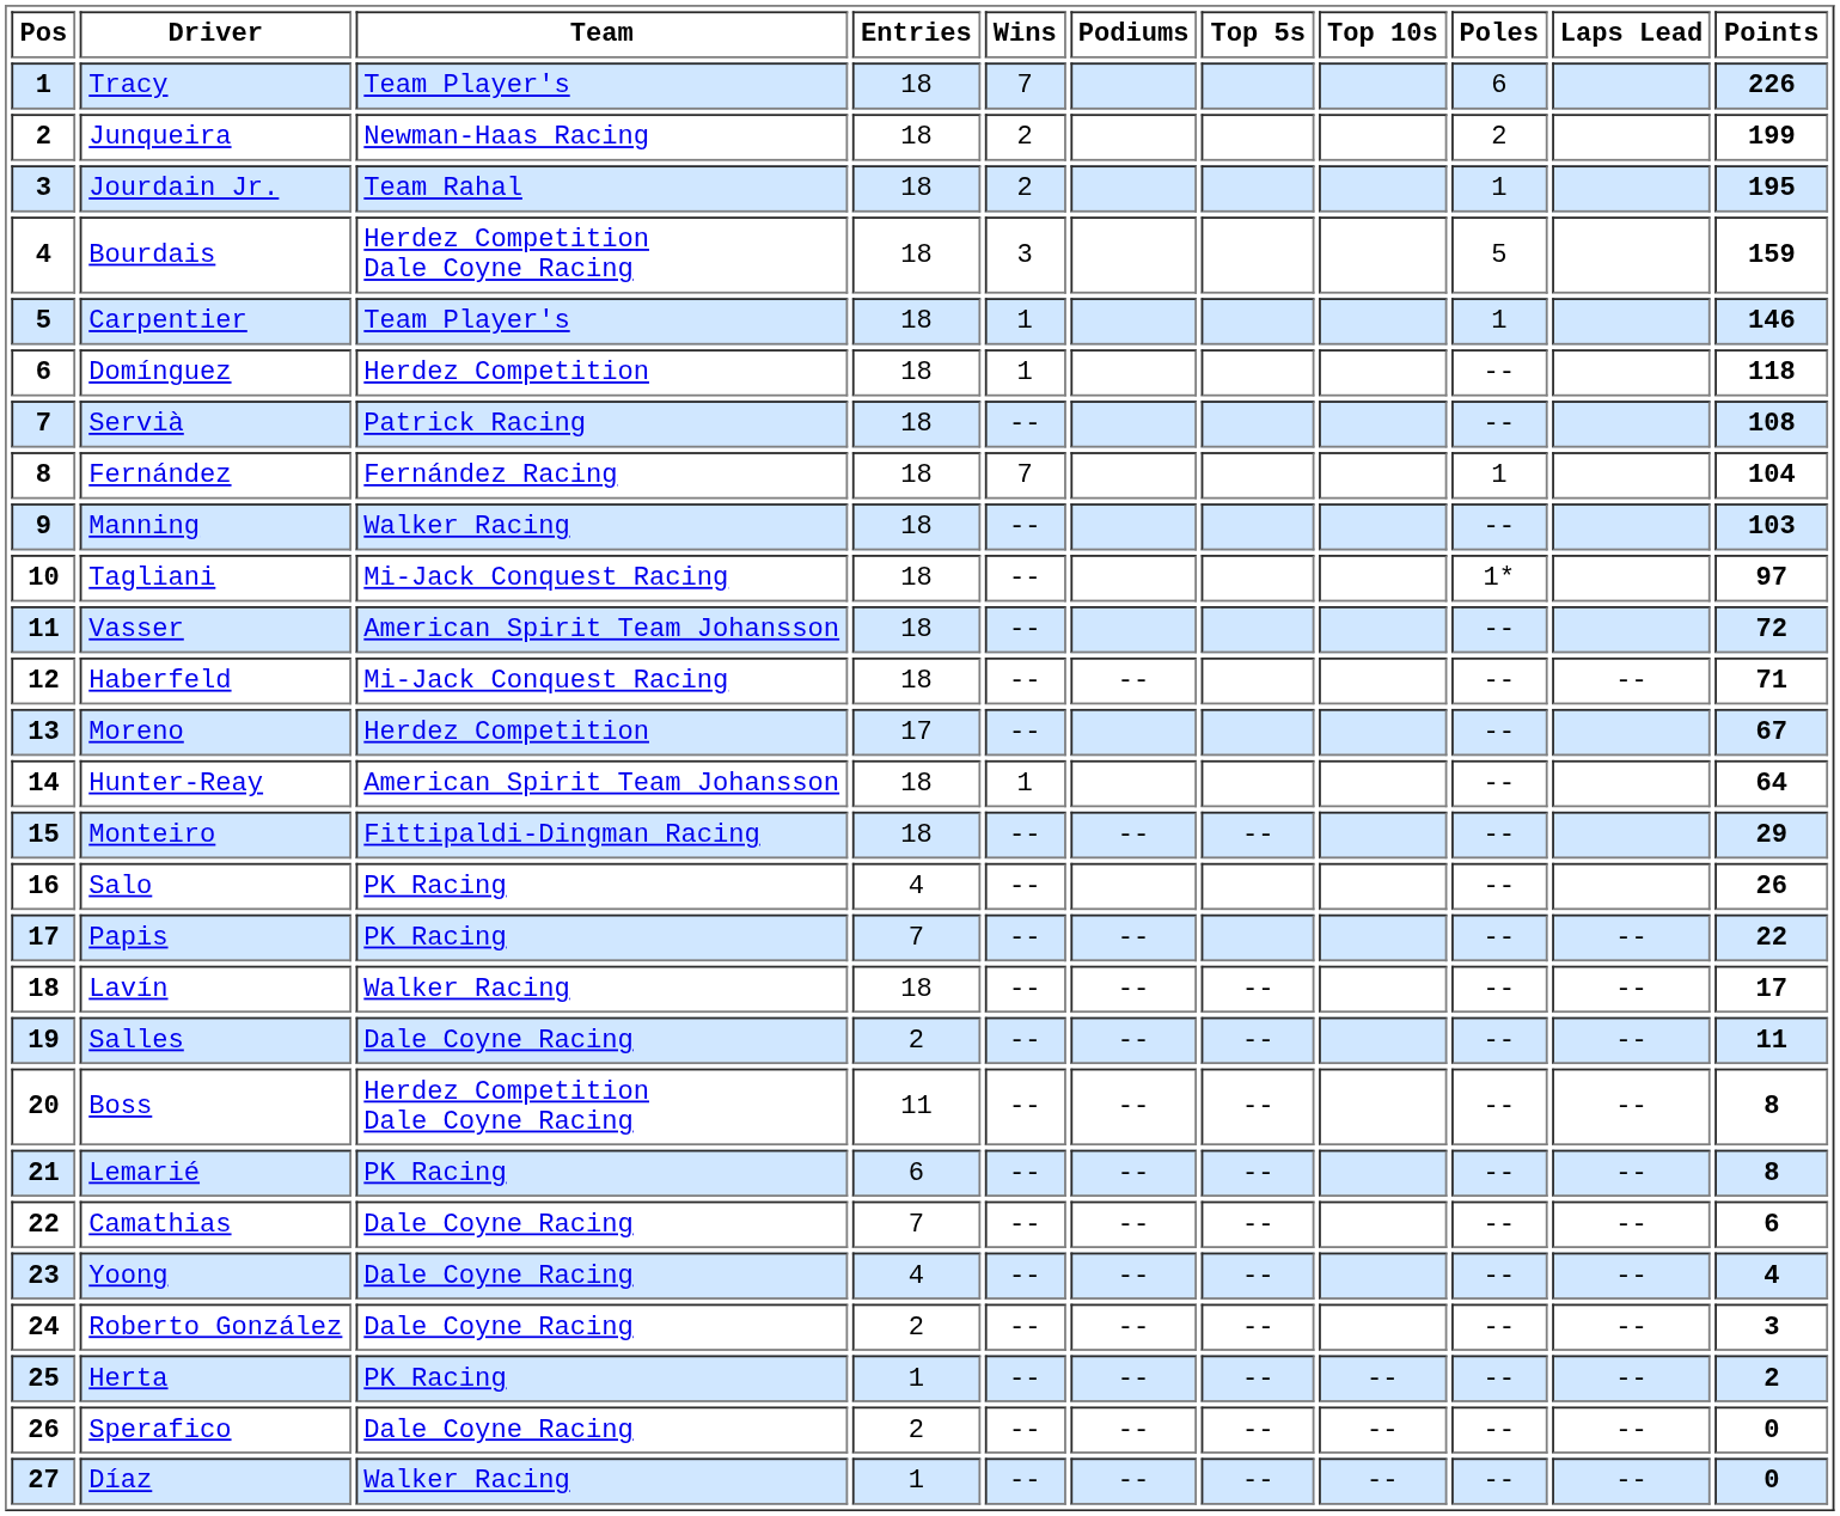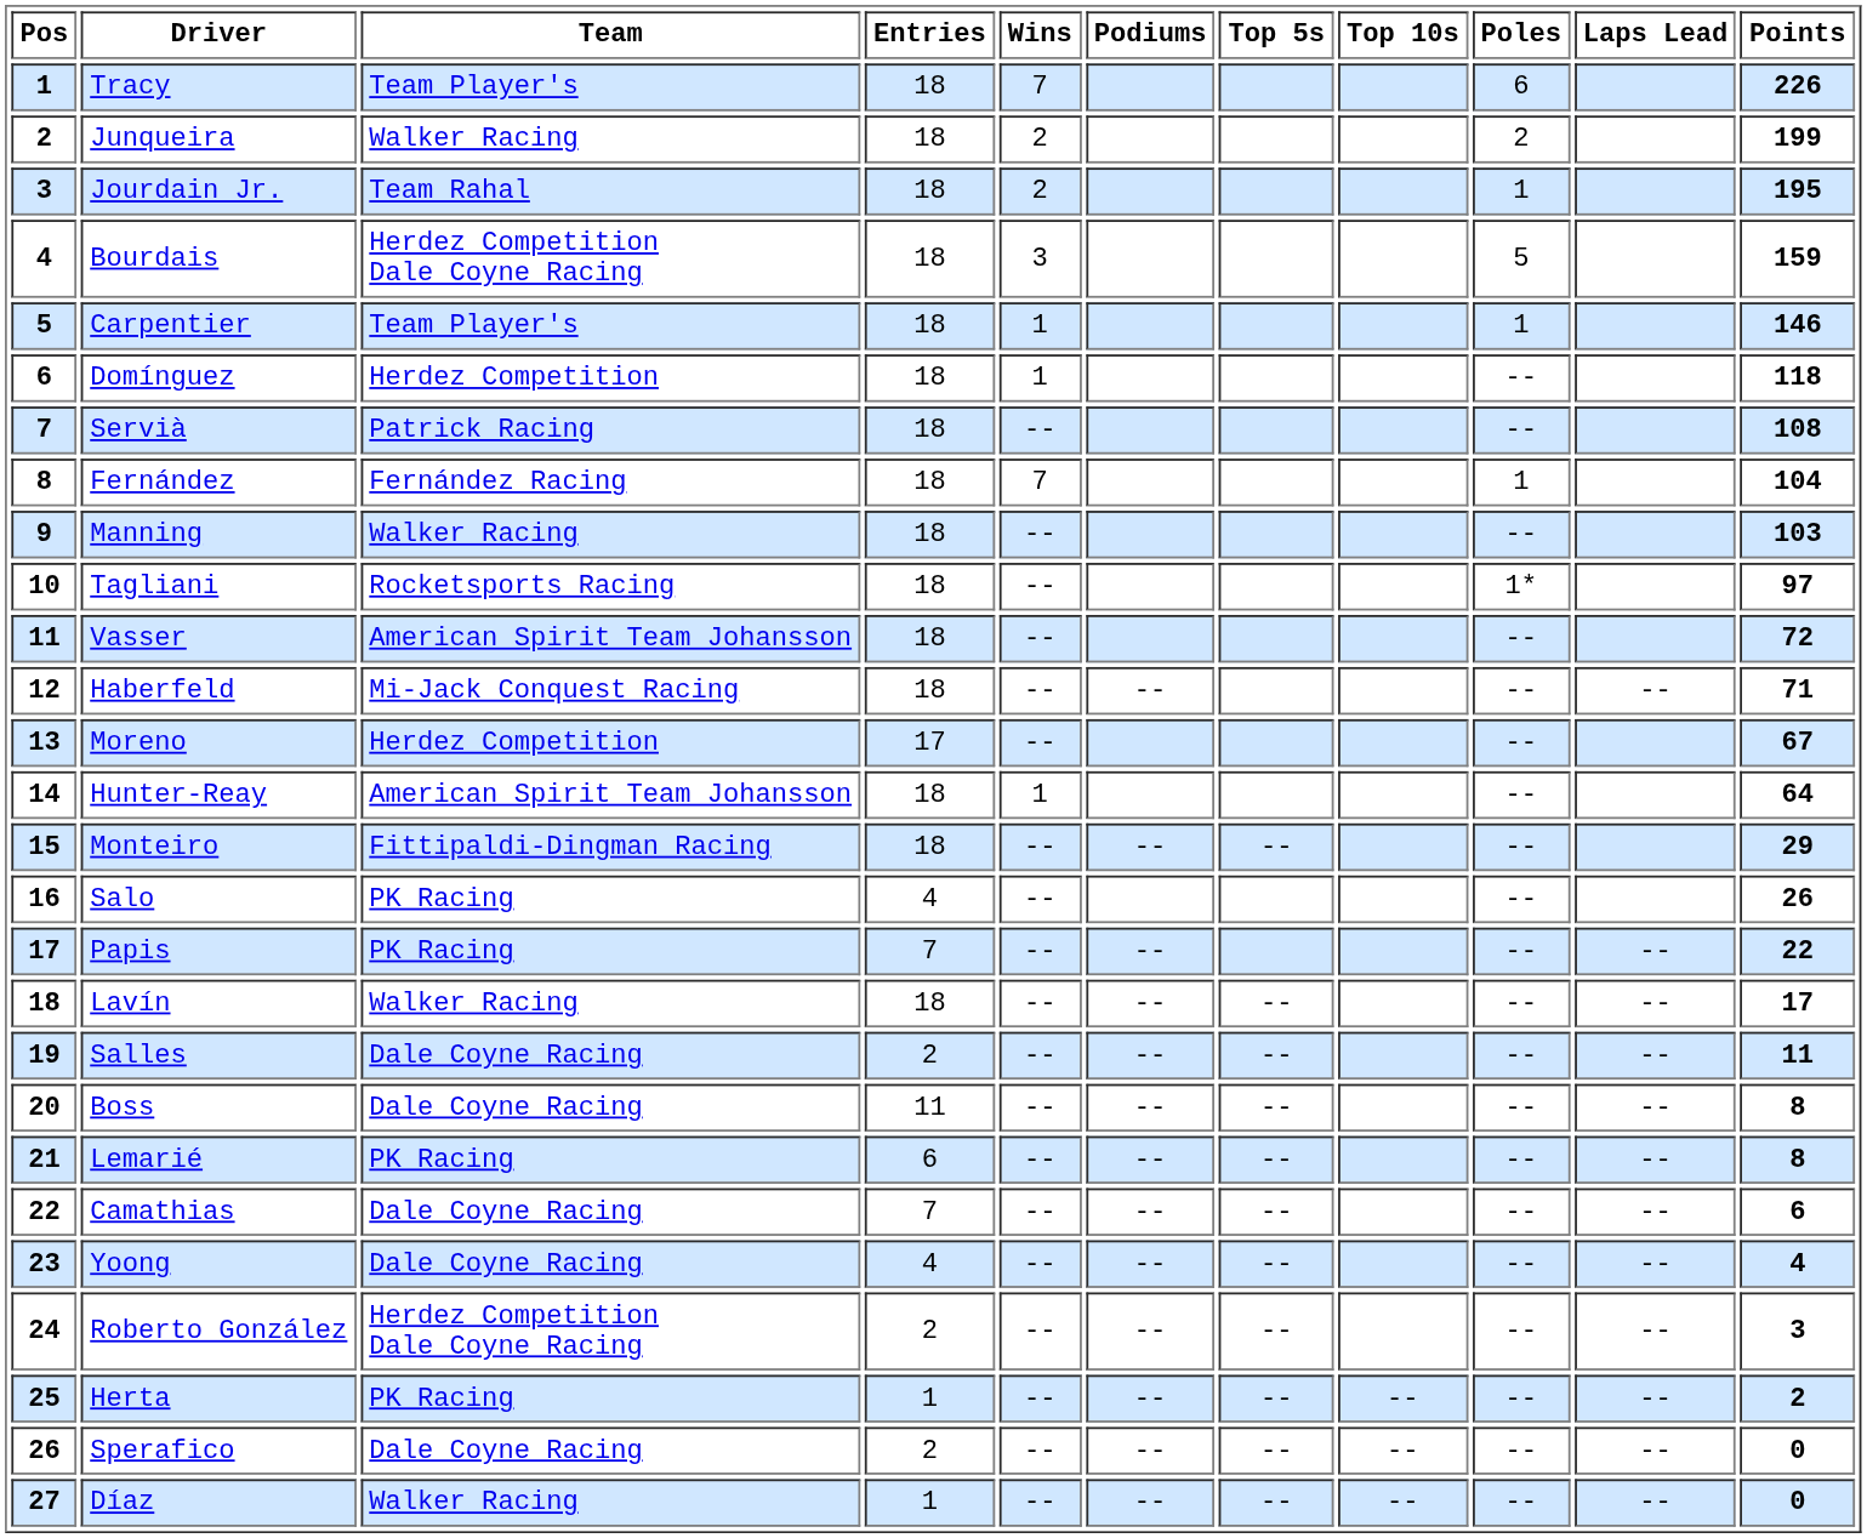 <table class="toccolours sortable" style="font-size: 95%" border="1" cellpadding="3" style="border-collapse:collapse">
 <tr>
 <th>Pos</th>
 <th>Driver</th>
 <th>Team</th>
 <th>Entries</th>
 <th>Wins</th>
 <th>Podiums</th>
 <th>Top 5s</th>
 <th>Top 10s</th>
 <th>Poles</th>
 <th>Laps Lead</th>
 <th>Points</th>
 </tr>
 <tr style="background:#D0E7FF;">
 <th>1</th>
 <td> <a href='#'>Tracy</a></td>
 <td> <a href='#'>Team Player's</a></td>
 <td align="center">18</td>
 <td align="center">7</td>
 <td align="center"></td>
 <td align="center"></td>
 <td align="center"></td>
 <td align="center">6</td>
 <td align="center"></td>
 <td align="center"><strong>226</strong></td>
 </tr>
 <tr>
 <th>2</th>
 <td> <a href='#'>Junqueira</a></td>
-<td> <a href='#'>Newman-Haas Racing</a></td>
+<td> <a href='#'>Walker Racing</a></td>
 <td align="center">18</td>
 <td align="center">2</td>
 <td align="center"></td>
 <td align="center"></td>
 <td align="center"></td>
 <td align="center">2</td>
 <td align="center"></td>
 <td align="center"><strong>199</strong></td>
 </tr>
 <tr style="background:#D0E7FF;">
 <th>3</th>
 <td> <a href='#'>Jourdain Jr.</a></td>
 <td> <a href='#'>Team Rahal</a></td>
 <td align="center">18</td>
 <td align="center">2</td>
 <td align="center"></td>
 <td align="center"></td>
 <td align="center"></td>
 <td align="center">1</td>
 <td align="center"></td>
 <td align="center"><strong>195</strong></td>
 </tr>
 <tr>
 <th>4</th>
 <td> <a href='#'>Bourdais</a> </td>
 <td> <a href='#'>Herdez Competition</a><br> <a href='#'>Dale Coyne Racing</a></td>
 <td align="center">18</td>
 <td align="center">3</td>
 <td align="center"></td>
 <td align="center"></td>
 <td align="center"></td>
 <td align="center">5</td>
 <td align="center"></td>
 <td align="center"><strong>159</strong></td>
 </tr>
 <tr style="background:#D0E7FF;">
 <th>5</th>
 <td> <a href='#'>Carpentier</a></td>
 <td> <a href='#'>Team Player's</a></td>
 <td align="center">18</td>
 <td align="center">1</td>
 <td align="center"></td>
 <td align="center"></td>
 <td align="center"></td>
 <td align="center">1</td>
 <td align="center"></td>
 <td align="center"><strong>146</strong></td>
 </tr>
 <tr>
 <th>6</th>
 <td> <a href='#'>Domínguez</a></td>
 <td> <a href='#'>Herdez Competition</a></td>
 <td align="center">18</td>
 <td align="center">1</td>
 <td align="center"></td>
 <td align="center"></td>
 <td align="center"></td>
 <td align="center">--</td>
 <td align="center"></td>
 <td align="center"><strong>118</strong></td>
 </tr>
 <tr style="background:#D0E7FF;">
 <th>7</th>
 <td> <a href='#'>Servià</a></td>
 <td> <a href='#'>Patrick Racing</a></td>
 <td align="center">18</td>
 <td align="center">--</td>
 <td align="center"></td>
 <td align="center"></td>
 <td align="center"></td>
 <td align="center">--</td>
 <td align="center"></td>
 <td align="center"><strong>108</strong></td>
 </tr>
 <tr>
 <th>8</th>
 <td> <a href='#'>Fernández</a></td>
 <td> <a href='#'>Fernández Racing</a></td>
 <td align="center">18</td>
 <td align="center">7</td>
 <td align="center"></td>
 <td align="center"></td>
 <td align="center"></td>
 <td align="center">1</td>
 <td align="center"></td>
 <td align="center"><strong>104</strong></td>
 </tr>
 <tr style="background:#D0E7FF;">
 <th>9</th>
 <td> <a href='#'>Manning</a> </td>
 <td> <a href='#'>Walker Racing</a></td>
 <td align="center">18</td>
 <td align="center">--</td>
 <td align="center"></td>
 <td align="center"></td>
 <td align="center"></td>
 <td align="center">--</td>
 <td align="center"></td>
 <td align="center"><strong>103</strong></td>
 </tr>
 <tr>
 <th>10</th>
 <td> <a href='#'>Tagliani</a></td>
-<td> <a href='#'>Mi-Jack Conquest Racing</a></td>
+<td> <a href='#'>Rocketsports Racing</a></td>
 <td align="center">18</td>
 <td align="center">--</td>
 <td align="center"></td>
 <td align="center"></td>
 <td align="center"></td>
 <td align="center">1*</td>
 <td align="center"></td>
 <td align="center"><strong>97</strong></td>
 </tr>
 <tr style="background:#D0E7FF;">
 <th>11</th>
 <td> <a href='#'>Vasser</a></td>
 <td> <a href='#'>American Spirit Team Johansson</a></td>
 <td align="center">18</td>
 <td align="center">--</td>
 <td align="center"></td>
 <td align="center"></td>
 <td align="center"></td>
 <td align="center">--</td>
 <td align="center"></td>
 <td align="center"><strong>72</strong></td>
 </tr>
 <tr>
 <th>12</th>
 <td> <a href='#'>Haberfeld</a> </td>
 <td> <a href='#'>Mi-Jack Conquest Racing</a></td>
 <td align="center">18</td>
 <td align="center">--</td>
 <td align="center">--</td>
 <td align="center"></td>
 <td align="center"></td>
 <td align="center">--</td>
 <td align="center">--</td>
 <td align="center"><strong>71</strong></td>
 </tr>
 <tr style="background:#D0E7FF;">
 <th>13</th>
 <td> <a href='#'>Moreno</a></td>
 <td> <a href='#'>Herdez Competition</a></td>
 <td align="center">17</td>
 <td align="center">--</td>
 <td align="center"></td>
 <td align="center"></td>
 <td align="center"></td>
 <td align="center">--</td>
 <td align="center"></td>
 <td align="center"><strong>67</strong></td>
 </tr>
 <tr>
 <th>14</th>
 <td> <a href='#'>Hunter-Reay</a> </td>
 <td> <a href='#'>American Spirit Team Johansson</a></td>
 <td align="center">18</td>
 <td align="center">1</td>
 <td align="center"></td>
 <td align="center"></td>
 <td align="center"></td>
 <td align="center">--</td>
 <td align="center"></td>
 <td align="center"><strong>64</strong></td>
 </tr>
 <tr style="background:#D0E7FF;">
 <th>15</th>
 <td> <a href='#'>Monteiro</a> </td>
 <td> <a href='#'>Fittipaldi-Dingman Racing</a></td>
 <td align="center">18</td>
 <td align="center">--</td>
 <td align="center">--</td>
 <td align="center">--</td>
 <td align="center"></td>
 <td align="center">--</td>
 <td align="center"></td>
 <td align="center"><strong>29</strong></td>
 </tr>
 <tr>
 <th>16</th>
 <td> <a href='#'>Salo</a> </td>
 <td> <a href='#'>PK Racing</a></td>
 <td align="center">4</td>
 <td align="center">--</td>
 <td align="center"></td>
 <td align="center"></td>
 <td align="center"></td>
 <td align="center">--</td>
 <td align="center"></td>
 <td align="center"><strong>26</strong></td>
 </tr>
 <tr style="background:#D0E7FF;">
 <th>17</th>
 <td> <a href='#'>Papis</a></td>
 <td> <a href='#'>PK Racing</a></td>
 <td align="center">7</td>
 <td align="center">--</td>
 <td align="center">--</td>
 <td align="center"></td>
 <td align="center"></td>
 <td align="center">--</td>
 <td align="center">--</td>
 <td align="center"><strong>22</strong></td>
 </tr>
 <tr>
 <th>18</th>
 <td> <a href='#'>Lavín</a> </td>
 <td> <a href='#'>Walker Racing</a></td>
 <td align="center">18</td>
 <td align="center">--</td>
 <td align="center">--</td>
 <td align="center">--</td>
 <td align="center"></td>
 <td align="center">--</td>
 <td align="center">--</td>
 <td align="center"><strong>17</strong></td>
 </tr>
 <tr style="background:#D0E7FF;">
 <th>19</th>
 <td> <a href='#'>Salles</a></td>
 <td> <a href='#'>Dale Coyne Racing</a></td>
 <td align="center">2</td>
 <td align="center">--</td>
 <td align="center">--</td>
 <td align="center">--</td>
 <td align="center"></td>
 <td align="center">--</td>
 <td align="center">--</td>
 <td align="center"><strong>11</strong></td>
 </tr>
 <tr>
 <th>20</th>
 <td> <a href='#'>Boss</a> </td>
-<td> <a href='#'>Herdez Competition</a><br> <a href='#'>Dale Coyne Racing</a></td>
+<td> <a href='#'>Dale Coyne Racing</a></td>
 <td align="center">11</td>
 <td align="center">--</td>
 <td align="center">--</td>
 <td align="center">--</td>
 <td align="center"></td>
 <td align="center">--</td>
 <td align="center">--</td>
 <td align="center"><strong>8</strong></td>
 </tr>
 <tr style="background:#D0E7FF;">
 <th>21</th>
 <td> <a href='#'>Lemarié</a> </td>
 <td> <a href='#'>PK Racing</a></td>
 <td align="center">6</td>
 <td align="center">--</td>
 <td align="center">--</td>
 <td align="center">--</td>
 <td align="center"></td>
 <td align="center">--</td>
 <td align="center">--</td>
 <td align="center"><strong>8</strong></td>
 </tr>
 <tr>
 <th>22</th>
 <td> <a href='#'>Camathias</a> </td>
 <td> <a href='#'>Dale Coyne Racing</a></td>
 <td align="center">7</td>
 <td align="center">--</td>
 <td align="center">--</td>
 <td align="center">--</td>
 <td align="center"></td>
 <td align="center">--</td>
 <td align="center">--</td>
 <td align="center"><strong>6</strong></td>
 </tr>
 <tr style="background:#D0E7FF;">
 <th>23</th>
 <td> <a href='#'>Yoong</a> </td>
 <td> <a href='#'>Dale Coyne Racing</a></td>
 <td align="center">4</td>
 <td align="center">--</td>
 <td align="center">--</td>
 <td align="center">--</td>
 <td align="center"></td>
 <td align="center">--</td>
 <td align="center">--</td>
 <td align="center"><strong>4</strong></td>
 </tr>
 <tr>
 <th>24</th>
 <td> <a href='#'>Roberto González</a> </td>
-<td> <a href='#'>Dale Coyne Racing</a></td>
+<td> <a href='#'>Herdez Competition</a><br> <a href='#'>Dale Coyne Racing</a></td>
 <td align="center">2</td>
 <td align="center">--</td>
 <td align="center">--</td>
 <td align="center">--</td>
 <td align="center"></td>
 <td align="center">--</td>
 <td align="center">--</td>
 <td align="center"><strong>3</strong></td>
 </tr>
 <tr style="background:#D0E7FF;">
 <th>25</th>
 <td> <a href='#'>Herta</a></td>
 <td> <a href='#'>PK Racing</a></td>
 <td align="center">1</td>
 <td align="center">--</td>
 <td align="center">--</td>
 <td align="center">--</td>
 <td align="center">--</td>
 <td align="center">--</td>
 <td align="center">--</td>
 <td align="center"><strong>2</strong></td>
 </tr>
 <tr>
 <th>26</th>
 <td> <a href='#'>Sperafico</a> </td>
 <td> <a href='#'>Dale Coyne Racing</a></td>
 <td align="center">2</td>
 <td align="center">--</td>
 <td align="center">--</td>
 <td align="center">--</td>
 <td align="center">--</td>
 <td align="center">--</td>
 <td align="center">--</td>
 <td align="center"><strong>0</strong></td>
 </tr>
 <tr style="background:#D0E7FF;">
 <th>27</th>
 <td> <a href='#'>Díaz</a> </td>
 <td> <a href='#'>Walker Racing</a></td>
 <td align="center">1</td>
 <td align="center">--</td>
 <td align="center">--</td>
 <td align="center">--</td>
 <td align="center">--</td>
 <td align="center">--</td>
 <td align="center">--</td>
 <td align="center"><strong>0</strong></td>
 </tr>
 </table>
